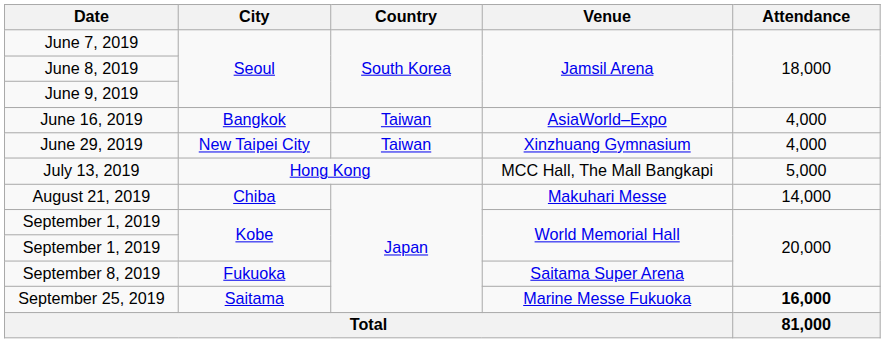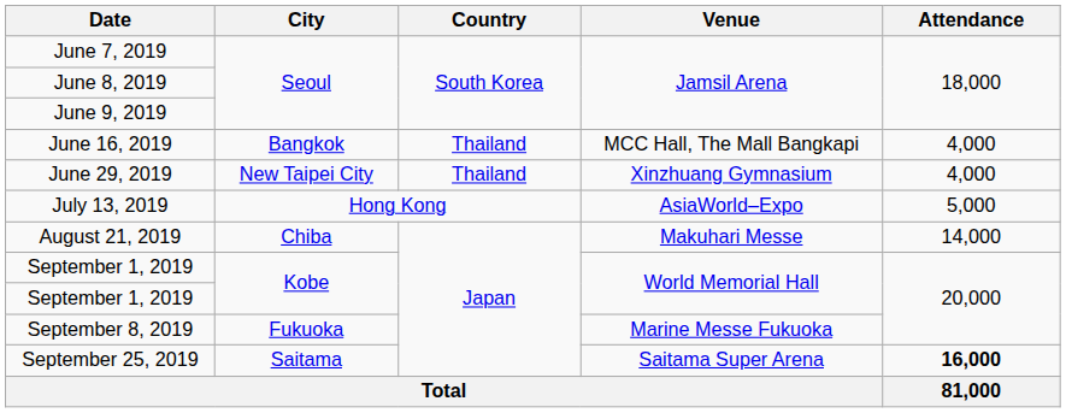 <table class="wikitable" style="text-align:center;">
 <tr>
 <th scope="col" style="width:12.5em;">Date</th>
 <th scope="col" style="width:11em;">City</th>
 <th scope="col" style="width:11em;">Country</th>
 <th scope="col" style="width:19em;">Venue</th>
 <th scope="col" style="width:10em;"> Attendance</th>
 </tr>
 <tr>
 <td>June 7, 2019</td>
 <td rowspan="3"><a href='#'>Seoul</a></td>
 <td rowspan="3"><a href='#'>South Korea</a></td>
 <td rowspan="3"><a href='#'>Jamsil Arena</a></td>
 <td rowspan="3">18,000</td>
 </tr>
 <tr>
 <td>June 8, 2019</td>
 </tr>
 <tr>
 <td>June 9, 2019</td>
 </tr>
 <tr>
 <td>June 16, 2019</td>
 <td><a href='#'>Bangkok</a></td>
-<td><a href='#'>Taiwan</a></td>
-<td><a href='#'>AsiaWorld–Expo</a></td>
+<td><a href='#'>Thailand</a></td>
+<td>MCC Hall, The Mall Bangkapi</td>
 <td>4,000</td>
 </tr>
 <tr>
 <td>June 29, 2019</td>
 <td><a href='#'>New Taipei City</a></td>
-<td><a href='#'>Taiwan</a></td>
+<td><a href='#'>Thailand</a></td>
 <td><a href='#'>Xinzhuang Gymnasium</a></td>
 <td>4,000</td>
 </tr>
 <tr>
 <td>July 13, 2019</td>
 <td colspan="2"><a href='#'>Hong Kong</a></td>
-<td>MCC Hall, The Mall Bangkapi</td>
+<td><a href='#'>AsiaWorld–Expo</a></td>
 <td>5,000</td>
 </tr>
 <tr>
 <td>August 21, 2019</td>
 <td><a href='#'>Chiba</a></td>
 <td rowspan="5"><a href='#'>Japan</a></td>
 <td><a href='#'>Makuhari Messe</a></td>
 <td>14,000</td>
 </tr>
 <tr>
 <td>September 1, 2019</td>
 <td rowspan="2"><a href='#'>Kobe</a></td>
 <td rowspan="2"><a href='#'>World Memorial Hall</a></td>
 <td rowspan="3">20,000</td>
 </tr>
 <tr>
 <td>September 1, 2019</td>
 </tr>
 <tr>
 <td>September 8, 2019</td>
 <td><a href='#'>Fukuoka</a></td>
-<td><a href='#'>Saitama Super Arena</a></td>
+<td><a href='#'>Marine Messe Fukuoka</a></td>
 </tr>
 <tr>
 <td>September 25, 2019</td>
 <td><a href='#'>Saitama</a></td>
-<td><a href='#'>Marine Messe Fukuoka</a></td>
+<td><a href='#'>Saitama Super Arena</a></td>
 <td><strong>16,000</strong></td>
 </tr>
 <tr>
 <th colspan="4"><strong>Total</strong></th>
 <th><strong>81,000</strong></th>
 </tr>
 </table>
